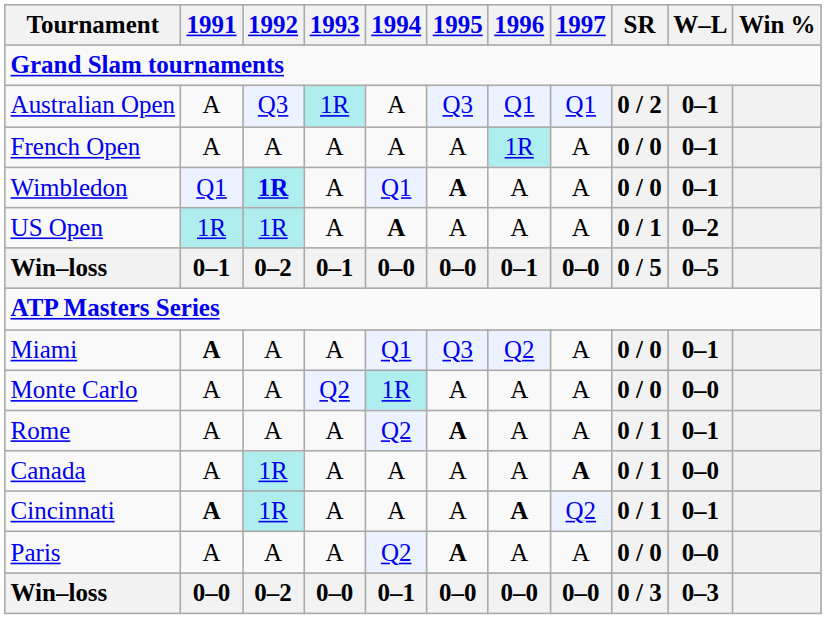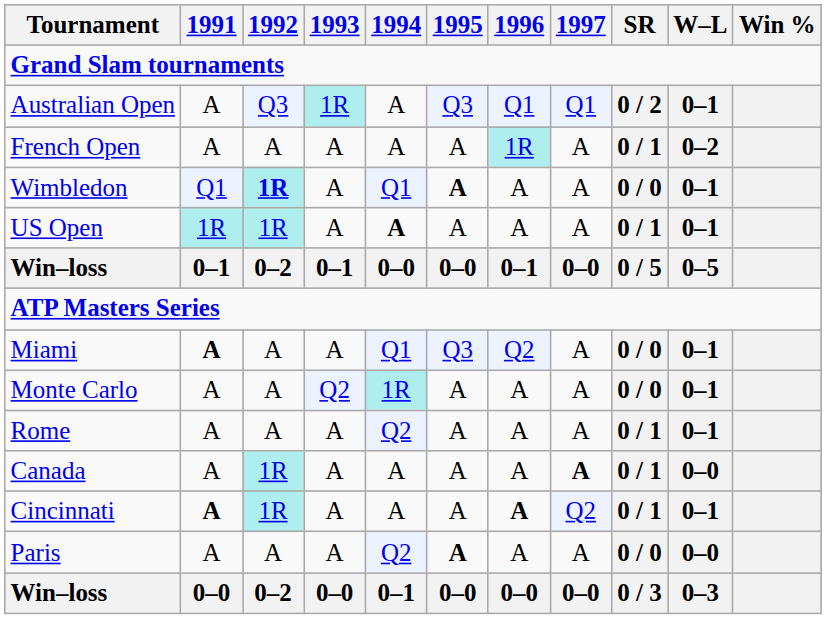 <table class=wikitable style=text-align:center;font-size:97%>
 <tr>
 <th>Tournament</th>
 <th><a href='#'>1991</a></th>
 <th><a href='#'>1992</a></th>
 <th><a href='#'>1993</a></th>
 <th><a href='#'>1994</a></th>
 <th><a href='#'>1995</a></th>
 <th><a href='#'>1996</a></th>
 <th><a href='#'>1997</a></th>
 <th>SR</th>
 <th>W–L</th>
 <th>Win %</th>
 </tr>
 <tr>
 <td colspan=23 align=left><strong><a href='#'>Grand Slam tournaments</a></strong></td>
 </tr>
 <tr>
 <td align=left><a href='#'>Australian Open</a></td>
 <td>A</td>
 <td bgcolor=ecf2ff><a href='#'>Q3</a></td>
 <td bgcolor=afeeee><a href='#'>1R</a></td>
 <td>A</td>
 <td bgcolor=ecf2ff><a href='#'>Q3</a></td>
 <td bgcolor=ecf2ff><a href='#'>Q1</a></td>
 <td bgcolor=ecf2ff><a href='#'>Q1</a></td>
 <th>0 / 2</th>
 <th>0–1</th>
 <th></th>
 </tr>
 <tr>
 <td align=left><a href='#'>French Open</a></td>
 <td>A</td>
 <td>A</td>
 <td>A</td>
 <td>A</td>
 <td>A</td>
 <td bgcolor=afeeee><a href='#'>1R</a></td>
 <td>A</td>
-<th>0 / 0</th>
-<th>0–1</th>
+<th>0 / 1</th>
+<th>0–2</th>
 <th></th>
 </tr>
 <tr>
 <td align=left><a href='#'>Wimbledon</a></td>
 <td bgcolor=ecf2ff><a href='#'>Q1</a></td>
 <td bgcolor=afeeee><strong><a href='#'>1R</a></strong></td>
 <td>A</td>
 <td bgcolor=ecf2ff><a href='#'>Q1</a></td>
 <td><strong>A</strong></td>
 <td>A</td>
 <td>A</td>
 <th>0 / 0</th>
 <th>0–1</th>
 <th></th>
 </tr>
 <tr>
 <td align=left><a href='#'>US Open</a></td>
 <td bgcolor=afeeee><a href='#'>1R</a></td>
 <td bgcolor=afeeee><a href='#'>1R</a></td>
 <td>A</td>
 <td><strong>A</strong></td>
 <td>A</td>
 <td>A</td>
 <td>A</td>
 <th>0 / 1</th>
-<th>0–2</th>
+<th>0–1</th>
 <th></th>
 </tr>
 <tr>
 <th style=text-align:left>Win–loss</th>
 <th>0–1</th>
 <th>0–2</th>
 <th>0–1</th>
 <th>0–0</th>
 <th>0–0</th>
 <th>0–1</th>
 <th>0–0</th>
 <th>0 / 5</th>
 <th>0–5</th>
 <th></th>
 </tr>
 <tr>
 <td colspan=23 align=left><strong><a href='#'>ATP Masters Series</a></strong></td>
 </tr>
 <tr>
 <td align=left><a href='#'>Miami</a></td>
 <td><strong>A</strong></td>
 <td>A</td>
 <td>A</td>
 <td bgcolor=ecf2ff><a href='#'>Q1</a></td>
 <td bgcolor=ecf2ff><a href='#'>Q3</a></td>
 <td bgcolor=ecf2ff><a href='#'>Q2</a></td>
 <td>A</td>
 <th>0 / 0</th>
 <th>0–1</th>
 <th></th>
 </tr>
 <tr>
 <td align=left><a href='#'>Monte Carlo</a></td>
 <td>A</td>
 <td>A</td>
 <td bgcolor=ecf2ff><a href='#'>Q2</a></td>
 <td bgcolor=afeeee><a href='#'>1R</a></td>
 <td>A</td>
 <td>A</td>
 <td>A</td>
 <th>0 / 0</th>
-<th>0–0</th>
+<th>0–1</th>
 <th></th>
 </tr>
 <tr>
 <td align=left><a href='#'>Rome</a></td>
 <td>A</td>
 <td>A</td>
 <td>A</td>
 <td bgcolor=ecf2ff><a href='#'>Q2</a></td>
-<td><strong>A</strong></td>
+<td>A</td>
 <td>A</td>
 <td>A</td>
 <th>0 / 1</th>
 <th>0–1</th>
 <th></th>
 </tr>
 <tr>
 <td align=left><a href='#'>Canada</a></td>
 <td>A</td>
 <td bgcolor=afeeee><a href='#'>1R</a></td>
 <td>A</td>
 <td>A</td>
 <td>A</td>
 <td>A</td>
 <td><strong>A</strong></td>
 <th>0 / 1</th>
 <th>0–0</th>
 <th></th>
 </tr>
 <tr>
 <td align=left><a href='#'>Cincinnati</a></td>
 <td><strong>A</strong></td>
 <td bgcolor=afeeee><a href='#'>1R</a></td>
 <td>A</td>
 <td>A</td>
 <td>A</td>
 <td><strong>A</strong></td>
 <td bgcolor=ecf2ff><a href='#'>Q2</a></td>
 <th>0 / 1</th>
 <th>0–1</th>
 <th></th>
 </tr>
 <tr>
 <td align=left><a href='#'>Paris</a></td>
 <td>A</td>
 <td>A</td>
 <td>A</td>
 <td bgcolor=ecf2ff><a href='#'>Q2</a></td>
 <td><strong>A</strong></td>
 <td>A</td>
 <td>A</td>
 <th>0 / 0</th>
 <th>0–0</th>
 <th></th>
 </tr>
 <tr>
 <th style=text-align:left>Win–loss</th>
 <th>0–0</th>
 <th>0–2</th>
 <th>0–0</th>
 <th>0–1</th>
 <th>0–0</th>
 <th>0–0</th>
 <th>0–0</th>
 <th>0 / 3</th>
 <th>0–3</th>
 <th></th>
 </tr>
 </table>
